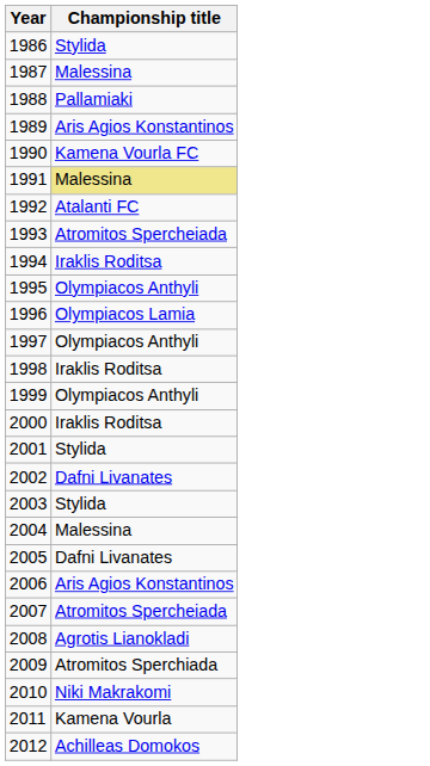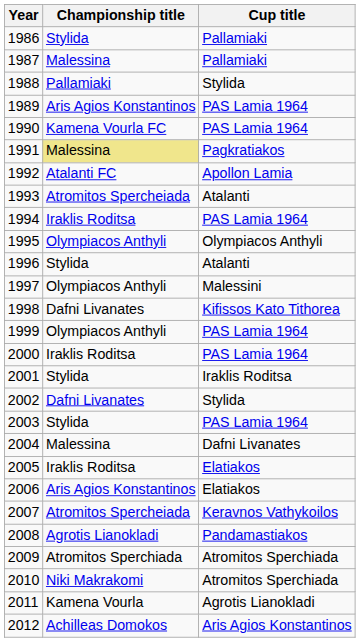 <table class=wikitable>
 <tr>
 <th>Year</th>
 <th>Championship title</th>
+<th>Cup title</th>
 </tr>
 <tr>
 <td>1986</td>
 <td><a href='#'>Stylida</a></td>
+<td><a href='#'>Pallamiaki</a></td>
 </tr>
 <tr>
 <td>1987</td>
 <td><a href='#'>Malessina</a></td>
+<td><a href='#'>Pallamiaki</a></td>
 </tr>
 <tr>
 <td>1988</td>
 <td><a href='#'>Pallamiaki</a></td>
+<td>Stylida</td>
 </tr>
 <tr>
 <td>1989</td>
 <td><a href='#'>Aris Agios Konstantinos</a></td>
+<td><a href='#'>PAS Lamia 1964</a></td>
 </tr>
 <tr>
 <td>1990</td>
 <td><a href='#'>Kamena Vourla FC</a></td>
+<td><a href='#'>PAS Lamia 1964</a></td>
 </tr>
 <tr>
 <td>1991</td>
 <td style="background: khaki;">Malessina</td>
+<td><a href='#'>Pagkratiakos</a></td>
 </tr>
 <tr>
 <td>1992</td>
 <td><a href='#'>Atalanti FC</a></td>
+<td><a href='#'>Apollon Lamia</a></td>
 </tr>
 <tr>
 <td>1993</td>
 <td><a href='#'>Atromitos Spercheiada</a></td>
+<td>Atalanti</td>
 </tr>
 <tr>
 <td>1994</td>
 <td><a href='#'>Iraklis Roditsa</a></td>
+<td><a href='#'>PAS Lamia 1964</a></td>
 </tr>
 <tr>
 <td>1995</td>
 <td><a href='#'>Olympiacos Anthyli</a></td>
+<td>Olympiacos Anthyli</td>
 </tr>
 <tr>
 <td>1996</td>
-<td><a href='#'>Olympiacos Lamia</a></td>
+<td>Stylida</td>
+<td>Atalanti</td>
 </tr>
 <tr>
 <td>1997</td>
 <td>Olympiacos Anthyli</td>
+<td>Malessini</td>
 </tr>
 <tr>
 <td>1998</td>
-<td>Iraklis Roditsa</td>
+<td>Dafni Livanates</td>
+<td><a href='#'>Kifissos Kato Tithorea</a></td>
 </tr>
 <tr>
 <td>1999</td>
 <td>Olympiacos Anthyli</td>
+<td><a href='#'>PAS Lamia 1964</a></td>
 </tr>
 <tr>
 <td>2000</td>
 <td>Iraklis Roditsa</td>
+<td><a href='#'>PAS Lamia 1964</a></td>
 </tr>
 <tr>
 <td>2001</td>
 <td>Stylida</td>
+<td>Iraklis Roditsa</td>
 </tr>
 <tr>
 <td>2002</td>
 <td><a href='#'>Dafni Livanates</a></td>
+<td>Stylida</td>
 </tr>
 <tr>
 <td>2003</td>
 <td>Stylida</td>
+<td><a href='#'>PAS Lamia 1964</a></td>
 </tr>
 <tr>
 <td>2004</td>
 <td>Malessina</td>
+<td>Dafni Livanates</td>
 </tr>
 <tr>
 <td>2005</td>
-<td>Dafni Livanates</td>
+<td>Iraklis Roditsa</td>
+<td><a href='#'>Elatiakos</a></td>
 </tr>
 <tr>
 <td>2006</td>
 <td><a href='#'>Aris Agios Konstantinos</a></td>
+<td>Elatiakos</td>
 </tr>
 <tr>
 <td>2007</td>
 <td><a href='#'>Atromitos Spercheiada</a></td>
+<td><a href='#'>Keravnos Vathykoilos</a></td>
 </tr>
 <tr>
 <td>2008</td>
 <td><a href='#'>Agrotis Lianokladi</a></td>
+<td><a href='#'>Pandamastiakos</a></td>
 </tr>
 <tr>
 <td>2009</td>
+<td>Atromitos Sperchiada</td>
 <td>Atromitos Sperchiada</td>
 </tr>
 <tr>
 <td>2010</td>
 <td><a href='#'>Niki Makrakomi</a></td>
+<td>Atromitos Sperchiada</td>
 </tr>
 <tr>
 <td>2011</td>
 <td>Kamena Vourla</td>
+<td>Agrotis Lianokladi</td>
 </tr>
 <tr>
 <td>2012</td>
 <td><a href='#'>Achilleas Domokos</a></td>
+<td><a href='#'>Aris Agios Konstantinos</a></td>
 </tr>
 </table>
